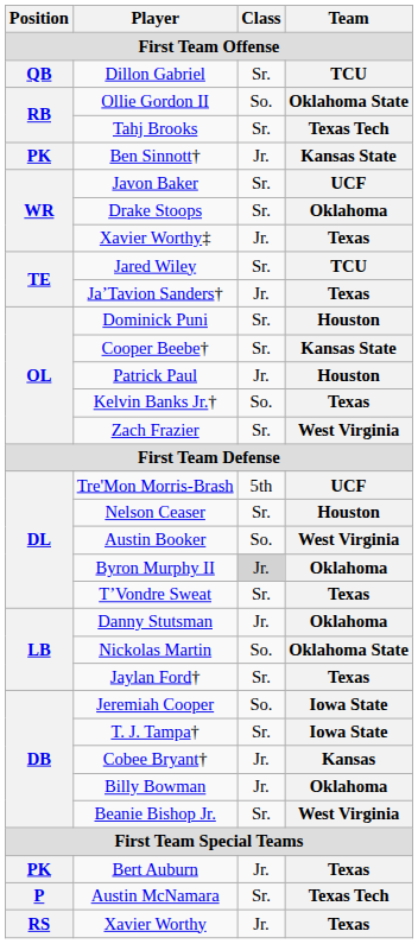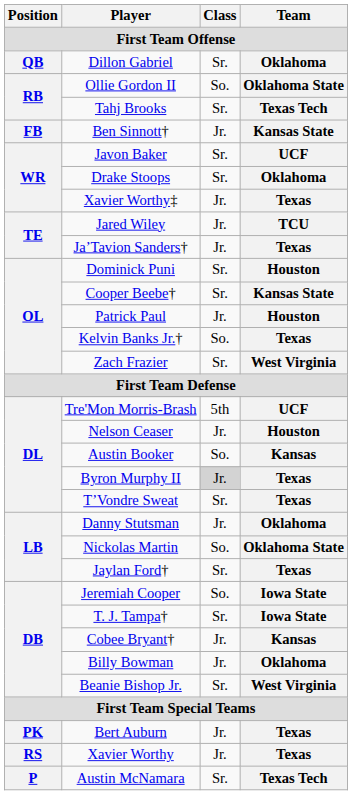 <table class="wikitable">
 <tr>
 <th>Position</th>
 <th>Player</th>
 <th>Class</th>
 <th>Team</th>
 </tr>
 <tr>
 <td colspan="4" style="text-align:center; background:#ddd;"><strong>First Team Offense</strong></td>
 </tr>
 <tr style="text-align:center;">
 <th rowspan="1"><a href='#'>QB</a></th>
 <td><a href='#'>Dillon Gabriel</a></td>
 <td>Sr.</td>
-<th>TCU</th>
+<th>Oklahoma</th>
 </tr>
 <tr style="text-align:center;">
 <th rowspan="2"><a href='#'>RB</a></th>
 <td><a href='#'>Ollie Gordon II</a></td>
 <td>So.</td>
 <th>Oklahoma State</th>
 </tr>
 <tr style="text-align:center;">
 <td><a href='#'>Tahj Brooks</a></td>
 <td>Sr.</td>
 <th>Texas Tech</th>
 </tr>
 <tr style="text-align:center;">
-<th rowspan="1"><a href='#'>PK</a></th>
+<th rowspan="1"><a href='#'>FB</a></th>
 <td><a href='#'>Ben Sinnott</a>†</td>
 <td>Jr.</td>
 <th>Kansas State</th>
 </tr>
 <tr style="text-align:center;">
 <th rowspan="3"><a href='#'>WR</a></th>
 <td><a href='#'>Javon Baker</a></td>
 <td>Sr.</td>
 <th>UCF</th>
 </tr>
 <tr style="text-align:center;">
 <td><a href='#'>Drake Stoops</a></td>
 <td>Sr.</td>
 <th>Oklahoma</th>
 </tr>
 <tr style="text-align:center;">
 <td><a href='#'>Xavier Worthy</a>‡</td>
 <td>Jr.</td>
 <th>Texas</th>
 </tr>
 <tr style="text-align:center;">
 <th rowspan="2"><a href='#'>TE</a></th>
 <td><a href='#'>Jared Wiley</a></td>
-<td>Sr.</td>
+<td>Jr.</td>
 <th>TCU</th>
 </tr>
 <tr style="text-align:center;">
 <td><a href='#'>Ja’Tavion Sanders</a>†</td>
 <td>Jr.</td>
 <th>Texas</th>
 </tr>
 <tr style="text-align:center;">
 <th rowspan="5"><a href='#'>OL</a></th>
 <td><a href='#'>Dominick Puni</a></td>
 <td>Sr.</td>
 <th>Houston</th>
 </tr>
 <tr style="text-align:center;">
 <td><a href='#'>Cooper Beebe</a>†</td>
 <td>Sr.</td>
 <th>Kansas State</th>
 </tr>
 <tr style="text-align:center;">
 <td><a href='#'>Patrick Paul</a></td>
 <td>Jr.</td>
 <th>Houston</th>
 </tr>
 <tr style="text-align:center;">
 <td><a href='#'>Kelvin Banks Jr.</a>†</td>
 <td>So.</td>
 <th>Texas</th>
 </tr>
 <tr style="text-align:center;">
 <td><a href='#'>Zach Frazier</a></td>
 <td>Sr.</td>
 <th>West Virginia</th>
 </tr>
 <tr style="text-align:center;">
 <td colspan="4" style="text-align:center; background:#ddd;"><strong>First Team Defense</strong></td>
 </tr>
 <tr style="text-align:center;">
 <th rowspan="5"><a href='#'>DL</a></th>
 <td><a href='#'>Tre'Mon Morris-Brash</a></td>
 <td>5th</td>
 <th>UCF</th>
 </tr>
 <tr style="text-align:center;">
 <td><a href='#'>Nelson Ceaser</a></td>
-<td>Sr.</td>
+<td>Jr.</td>
 <th>Houston</th>
 </tr>
 <tr style="text-align:center;">
 <td><a href='#'>Austin Booker</a></td>
 <td>So.</td>
-<th>West Virginia</th>
+<th>Kansas</th>
 </tr>
 <tr style="text-align:center;">
 <td><a href='#'>Byron Murphy II</a></td>
 <td style="background: lightgrey;">Jr.</td>
-<th>Oklahoma</th>
+<th>Texas</th>
 </tr>
 <tr style="text-align:center;">
 <td><a href='#'>T’Vondre Sweat</a></td>
 <td>Sr.</td>
 <th>Texas</th>
 </tr>
 <tr style="text-align:center;">
 <th rowspan="3"><a href='#'>LB</a></th>
 <td><a href='#'>Danny Stutsman</a></td>
 <td>Jr.</td>
 <th>Oklahoma</th>
 </tr>
 <tr style="text-align:center;">
 <td><a href='#'>Nickolas Martin</a></td>
 <td>So.</td>
 <th>Oklahoma State</th>
 </tr>
 <tr style="text-align:center;">
 <td><a href='#'>Jaylan Ford</a>†</td>
 <td>Sr.</td>
 <th>Texas</th>
 </tr>
 <tr style="text-align:center;">
 <th rowspan="5"><a href='#'>DB</a></th>
 <td><a href='#'>Jeremiah Cooper</a></td>
 <td>So.</td>
 <th>Iowa State</th>
 </tr>
 <tr style="text-align:center;">
 <td><a href='#'>T. J. Tampa</a>†</td>
 <td>Sr.</td>
 <th>Iowa State</th>
 </tr>
 <tr style="text-align:center;">
 <td><a href='#'>Cobee Bryant</a>†</td>
 <td>Jr.</td>
 <th>Kansas</th>
 </tr>
 <tr style="text-align:center;">
 <td><a href='#'>Billy Bowman</a></td>
 <td>Jr.</td>
 <th>Oklahoma</th>
 </tr>
 <tr style="text-align:center;">
 <td><a href='#'>Beanie Bishop Jr.</a></td>
 <td>Sr.</td>
 <th>West Virginia</th>
 </tr>
 <tr>
 <td colspan="4" style="text-align:center; background:#ddd;"><strong>First Team Special Teams</strong></td>
 </tr>
 <tr style="text-align:center;">
 <th rowspan="1"><a href='#'>PK</a></th>
 <td><a href='#'>Bert Auburn</a></td>
 <td>Jr.</td>
 <th>Texas</th>
 </tr>
 <tr style="text-align:center;">
+<th rowspan="1"><a href='#'>RS</a></th>
+<td><a href='#'>Xavier Worthy</a></td>
+<td>Jr.</td>
+<th>Texas</th>
+</tr>
+<tr style="text-align:center;">
 <th rowspan="1"><a href='#'>P</a></th>
 <td><a href='#'>Austin McNamara</a></td>
 <td>Sr.</td>
 <th>Texas Tech</th>
 </tr>
-<tr style="text-align:center;">
-<th rowspan="1"><a href='#'>RS</a></th>
-<td><a href='#'>Xavier Worthy</a></td>
-<td>Jr.</td>
-<th>Texas</th>
-</tr>
 </table>
